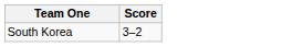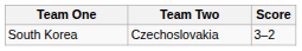 <table class="wikitable">
 <tr>
 <th width=150>Team One</th>
+<th width=150>Team Two</th>
 <th width=50>Score</th>
 </tr>
 <tr>
 <td>South Korea</td>
+<td>Czechoslovakia</td>
 <td>3–2</td>
 </tr>
 </table>
